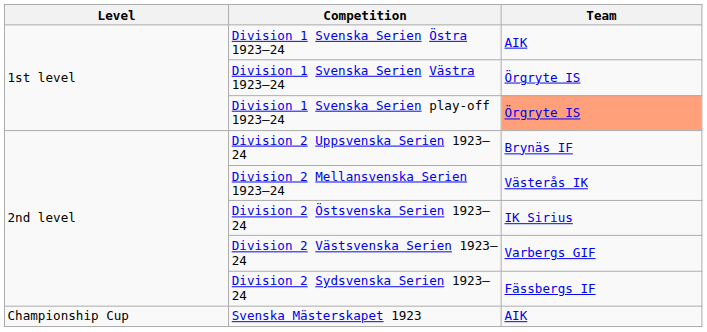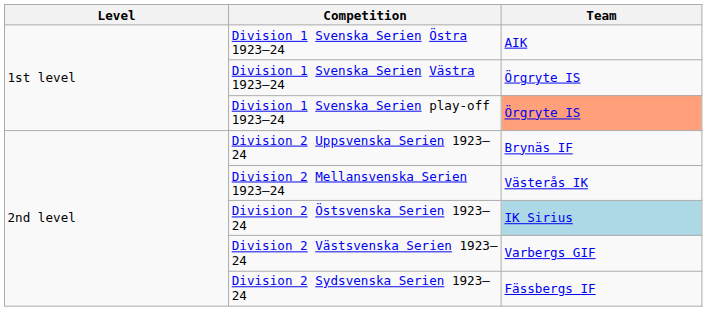 <table class="wikitable" style="text-align: left;">
 <tr>
 <th style="width: 225px;">Level</th>
 <th style="width: 275px;">Competition</th>
 <th style="width: 200px;">Team</th>
 </tr>
 <tr>
 <td rowspan=3>1st level</td>
 <td><a href='#'>Division 1</a> <a href='#'>Svenska Serien</a> <a href='#'>Östra</a> 1923–24</td>
 <td><a href='#'>AIK</a></td>
 </tr>
 <tr>
 <td><a href='#'>Division 1</a> <a href='#'>Svenska Serien</a> <a href='#'>Västra</a> 1923–24</td>
 <td><a href='#'>Örgryte IS</a></td>
 </tr>
 <tr>
 <td><a href='#'>Division 1</a> <a href='#'>Svenska Serien</a> play-off 1923–24</td>
 <td style="background: lightsalmon;"><a href='#'>Örgryte IS</a></td>
 </tr>
 <tr>
 <td rowspan=5>2nd level</td>
 <td><a href='#'>Division 2</a> <a href='#'>Uppsvenska Serien</a> 1923–24</td>
 <td><a href='#'>Brynäs IF</a></td>
 </tr>
 <tr>
 <td><a href='#'>Division 2</a> <a href='#'>Mellansvenska Serien</a> 1923–24</td>
 <td><a href='#'>Västerås IK</a></td>
 </tr>
 <tr>
 <td><a href='#'>Division 2</a> <a href='#'>Östsvenska Serien</a> 1923–24</td>
-<td><a href='#'>IK Sirius</a></td>
+<td style="background: lightblue;"><a href='#'>IK Sirius</a></td>
 </tr>
 <tr>
 <td><a href='#'>Division 2</a> <a href='#'>Västsvenska Serien</a> 1923–24</td>
 <td><a href='#'>Varbergs GIF</a></td>
 </tr>
 <tr>
 <td><a href='#'>Division 2</a> <a href='#'>Sydsvenska Serien</a> 1923–24</td>
 <td><a href='#'>Fässbergs IF</a></td>
 </tr>
-<tr>
-<td>Championship Cup</td>
-<td><a href='#'>Svenska Mästerskapet</a> 1923</td>
-<td><a href='#'>AIK</a></td>
-</tr>
 </table>
